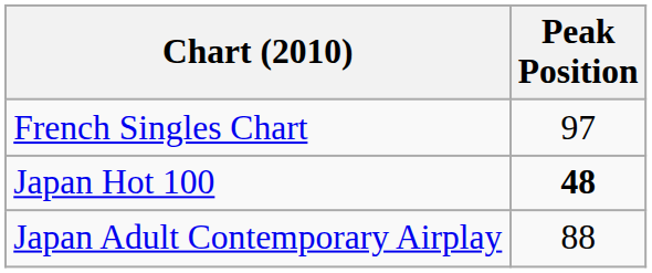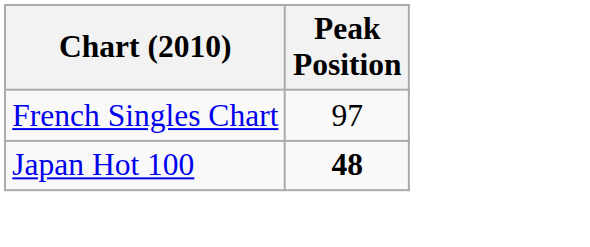 <table class="wikitable sortable">
 <tr>
 <th align="left">Chart (2010)</th>
 <th align="left">Peak<br>Position</th>
 </tr>
 <tr>
 <td align="left"><a href='#'>French Singles Chart</a></td>
 <td style="text-align:center;">97</td>
 </tr>
 <tr>
 <td align="left"><a href='#'>Japan Hot 100</a></td>
 <td style="text-align:center;"><strong>48</strong></td>
 </tr>
-<tr>
-<td align="left"><a href='#'>Japan Adult Contemporary Airplay</a></td>
-<td style="text-align:center;">88</td>
-</tr>
 </table>
